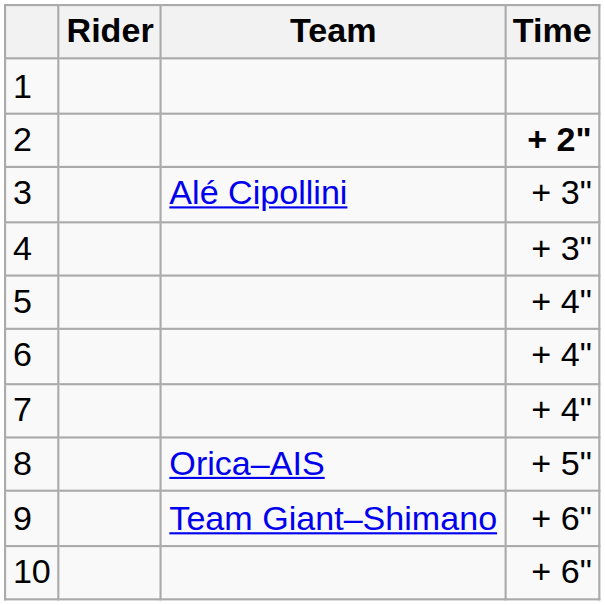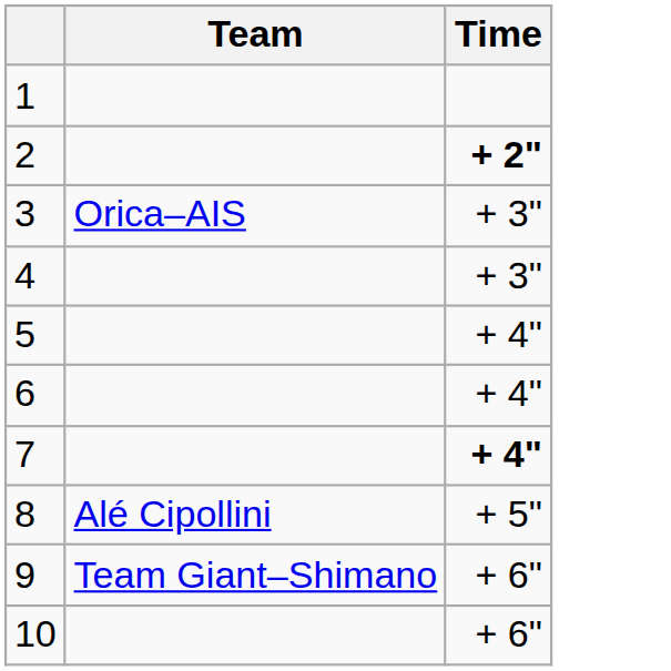 <table class="wikitable">
 <tr>
 <th></th>
-<th>Rider</th>
 <th>Team</th>
 <th>Time</th>
 </tr>
 <tr>
 <td>1</td>
-<td> </td>
 <td></td>
 <td align="right"></td>
 </tr>
 <tr>
 <td>2</td>
 <td></td>
-<td></td>
 <td align="right"><strong>+ 2"</strong></td>
 </tr>
 <tr>
 <td>3</td>
-<td></td>
-<td><a href='#'>Alé Cipollini</a></td>
+<td><a href='#'>Orica–AIS</a></td>
 <td align="right">+ 3"</td>
 </tr>
 <tr>
 <td>4</td>
-<td></td>
 <td></td>
 <td align="right">+ 3"</td>
 </tr>
 <tr>
 <td>5</td>
 <td></td>
-<td></td>
 <td align="right">+ 4"</td>
 </tr>
 <tr>
 <td>6</td>
-<td> </td>
 <td></td>
 <td align="right">+ 4"</td>
 </tr>
 <tr>
 <td>7</td>
 <td></td>
-<td></td>
-<td align="right">+ 4"</td>
+<td align="right"><strong>+ 4"</strong></td>
 </tr>
 <tr>
 <td>8</td>
-<td></td>
-<td><a href='#'>Orica–AIS</a></td>
+<td><a href='#'>Alé Cipollini</a></td>
 <td align="right">+ 5"</td>
 </tr>
 <tr>
 <td>9</td>
-<td></td>
 <td><a href='#'>Team Giant–Shimano</a></td>
 <td align="right">+ 6"</td>
 </tr>
 <tr>
 <td>10</td>
 <td></td>
-<td></td>
 <td align="right">+ 6"</td>
 </tr>
 </table>
